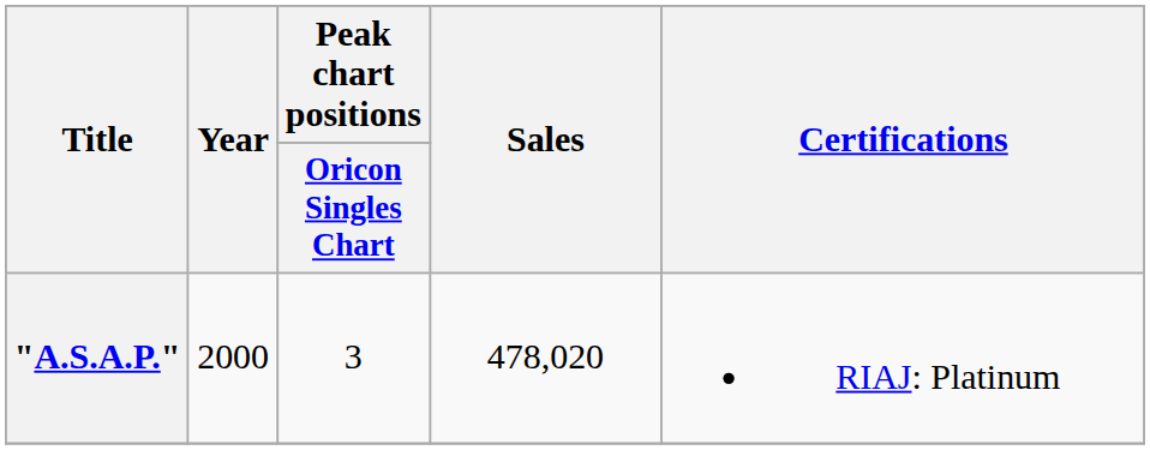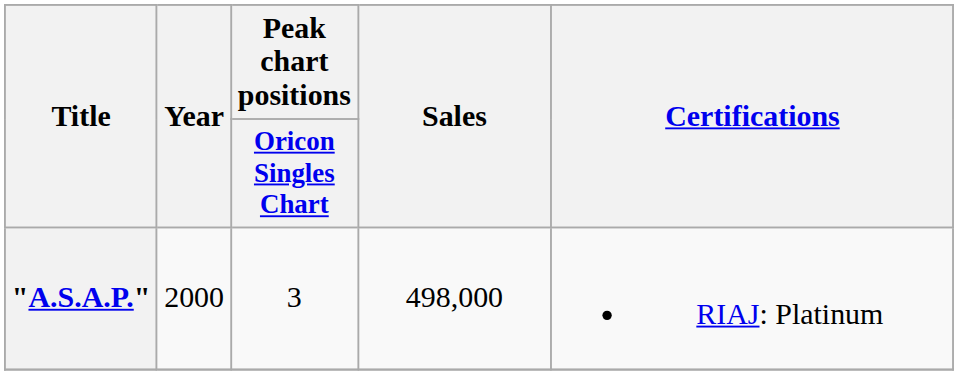 <table class="wikitable plainrowheaders" style="text-align:center;">
 <tr>
 <th scope="col" rowspan="2">Title</th>
 <th scope="col" rowspan="2" style="width:1em;">Year</th>
 <th scope="col" colspan="1">Peak chart positions</th>
 <th scope="col" rowspan="2" style="width:6em;">Sales</th>
 <th scope="col" rowspan="2" style="width:13em;"><a href='#'>Certifications</a></th>
 </tr>
 <tr>
 <th scope="col" style="width:2.5em;font-size:90%;"><a href='#'>Oricon Singles Chart</a><br></th>
 </tr>
 <tr>
 <th scope="row">"<a href='#'>A.S.A.P.</a>"<br></th>
 <td>2000</td>
 <td>3</td>
-<td>478,020</td>
+<td>498,000</td>
 <td><br><ul><li><a href='#'>RIAJ</a>: Platinum</li></ul></td>
 </tr>
 <tr>
 </tr>
 </table>
